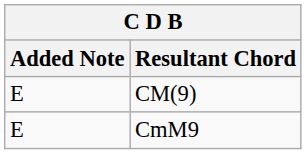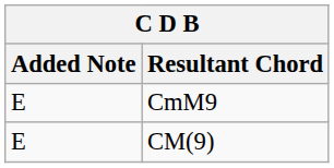 <table class="wikitable">
 <tr>
 <th colspan="2">C D B</th>
 </tr>
 <tr>
 <th>Added Note</th>
 <th>Resultant Chord</th>
 </tr>
 <tr>
 <td>E</td>
-<td>CM(9)</td>
+<td>CmM9</td>
 </tr>
 <tr>
 <td>E</td>
-<td>CmM9</td>
+<td>CM(9)</td>
 </tr>
 </table>
